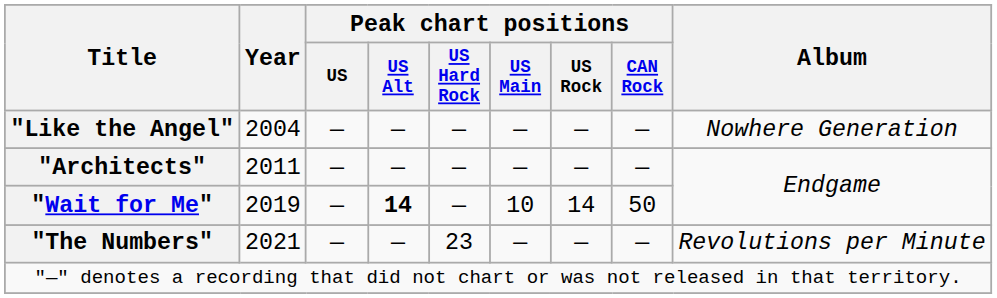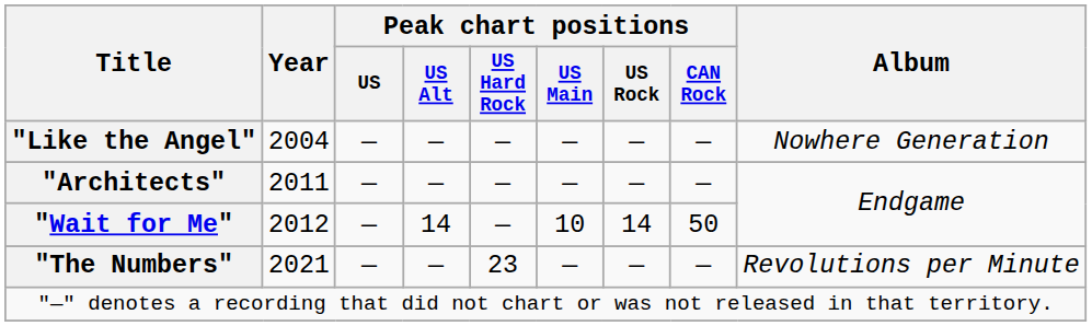 <table class="wikitable plainrowheaders" style="text-align:center;">
 <tr>
 <th scope="col" rowspan="2">Title</th>
 <th scope="col" rowspan="2">Year</th>
 <th scope="col" colspan="6">Peak chart positions</th>
 <th scope="col" rowspan="2">Album</th>
 </tr>
 <tr>
 <th style="width:3em;font-size:75%">US<br></th>
 <th style="width:3em;font-size:75%"><a href='#'>US<br>Alt</a><br></th>
 <th style="width:3em;font-size:75%"><a href='#'>US<br>Hard<br>Rock</a></th>
 <th style="width:3em;font-size:75%"><a href='#'>US<br>Main</a><br></th>
 <th style="width:3em;font-size:75%">US<br>Rock<br></th>
 <th style="width:3em;font-size:75%"><a href='#'>CAN<br>Rock</a><br></th>
 </tr>
 <tr>
 <th scope="row">"Like the Angel"</th>
 <td>2004</td>
 <td>—</td>
 <td>—</td>
 <td>—</td>
 <td>—</td>
 <td>—</td>
 <td>—</td>
 <td><em>Nowhere Generation</em></td>
 </tr>
 <tr>
 <th scope="row">"Architects"</th>
 <td>2011</td>
 <td>—</td>
 <td>—</td>
 <td>—</td>
 <td>—</td>
 <td>—</td>
 <td>—</td>
 <td rowspan="2"><em>Endgame</em></td>
 </tr>
 <tr>
 <th scope="row">"<a href='#'>Wait for Me</a>"</th>
-<td>2019</td>
+<td>2012</td>
 <td>—</td>
-<td><strong>14</strong></td>
+<td>14</td>
 <td>—</td>
 <td>10</td>
 <td>14</td>
 <td>50</td>
 </tr>
 <tr>
 <th scope="row">"The Numbers"</th>
 <td>2021</td>
 <td>—</td>
 <td>—</td>
 <td>23</td>
 <td>—</td>
 <td>—</td>
 <td>—</td>
 <td><em>Revolutions per Minute</em></td>
 </tr>
 <tr>
 <td colspan="12" style="text-align:center; font-size:8pt;">"—" denotes a recording that did not chart or was not released in that territory.</td>
 </tr>
 </table>
